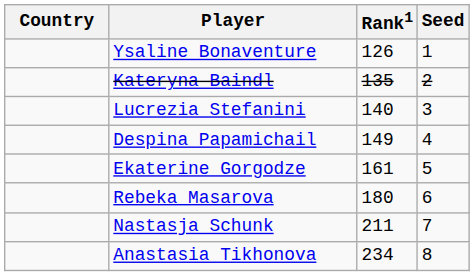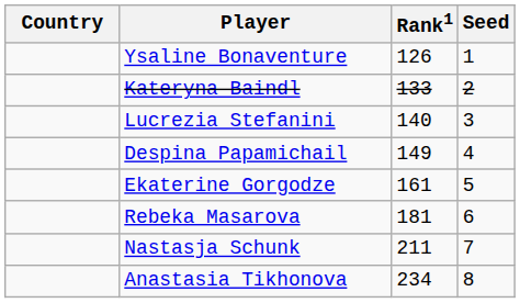 <table class="sortable wikitable">
 <tr>
 <th width="70">Country</th>
 <th width="175">Player</th>
 <th>Rank<sup>1</sup></th>
 <th>Seed</th>
 </tr>
 <tr>
 <td></td>
 <td><a href='#'>Ysaline Bonaventure</a></td>
 <td>126</td>
 <td>1</td>
 </tr>
 <tr>
 <td><s></s></td>
 <td><s><a href='#'>Kateryna Baindl</a></s></td>
-<td><s>135</s></td>
+<td><s>133</s></td>
 <td><s>2</s></td>
 </tr>
 <tr>
 <td></td>
 <td><a href='#'>Lucrezia Stefanini</a></td>
 <td>140</td>
 <td>3</td>
 </tr>
 <tr>
 <td></td>
 <td><a href='#'>Despina Papamichail</a></td>
 <td>149</td>
 <td>4</td>
 </tr>
 <tr>
 <td></td>
 <td><a href='#'>Ekaterine Gorgodze</a></td>
 <td>161</td>
 <td>5</td>
 </tr>
 <tr>
 <td></td>
 <td><a href='#'>Rebeka Masarova</a></td>
-<td>180</td>
+<td>181</td>
 <td>6</td>
 </tr>
 <tr>
 <td></td>
 <td><a href='#'>Nastasja Schunk</a></td>
 <td>211</td>
 <td>7</td>
 </tr>
 <tr>
 <td></td>
 <td><a href='#'>Anastasia Tikhonova</a></td>
 <td>234</td>
 <td>8</td>
 </tr>
 </table>
